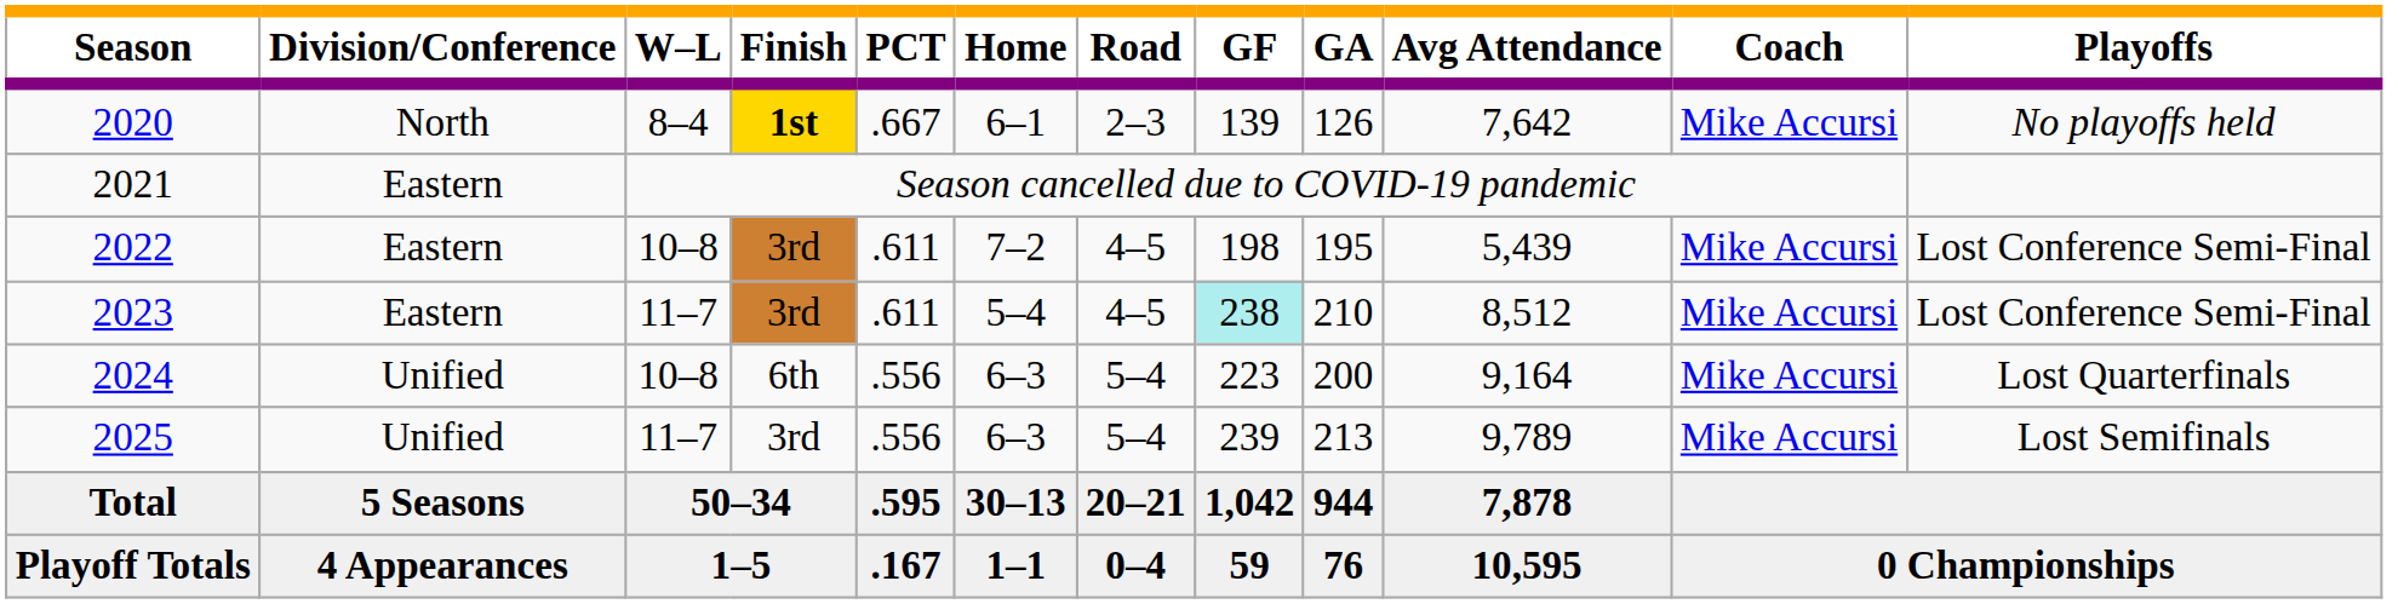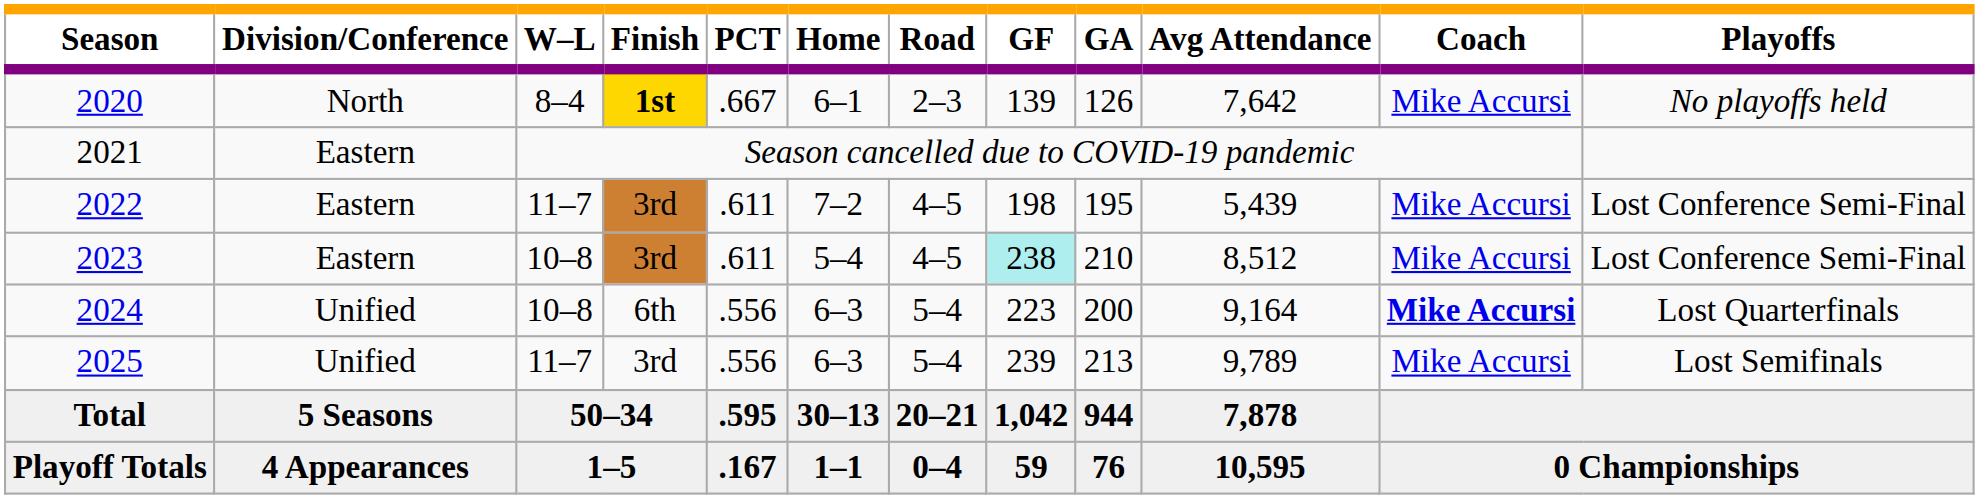 <table class="wikitable" style="text-align:center">
 <tr>
 <th style="background:#FFFFFF;border-top:orange 5px solid;border-bottom:purple 5px solid;">Season</th>
 <th style="background:#FFFFFF;border-top:orange 5px solid;border-bottom:purple 5px solid;">Division/Conference</th>
 <th style="background:#FFFFFF;border-top:orange 5px solid;border-bottom:purple 5px solid;">W–L</th>
 <th style="background:#FFFFFF;border-top:orange 5px solid;border-bottom:purple 5px solid;">Finish</th>
 <th style="background:#FFFFFF;border-top:orange 5px solid;border-bottom:purple 5px solid;">PCT</th>
 <th style="background:#FFFFFF;border-top:orange 5px solid;border-bottom:purple 5px solid;">Home</th>
 <th style="background:#FFFFFF;border-top:orange 5px solid;border-bottom:purple 5px solid;">Road</th>
 <th style="background:#FFFFFF;border-top:orange 5px solid;border-bottom:purple 5px solid;">GF</th>
 <th style="background:#FFFFFF;border-top:orange 5px solid;border-bottom:purple 5px solid;">GA</th>
 <th style="background:#FFFFFF;border-top:orange 5px solid;border-bottom:purple 5px solid;">Avg Attendance</th>
 <th style="background:#FFFFFF;border-top:orange 5px solid;border-bottom:purple 5px solid;">Coach</th>
 <th style="background:#FFFFFF;border-top:orange 5px solid;border-bottom:purple 5px solid;">Playoffs</th>
 </tr>
 <tr>
 <td><a href='#'>2020</a></td>
 <td>North</td>
 <td>8–4</td>
 <td bgcolor="gold"><strong>1st</strong></td>
 <td>.667</td>
 <td>6–1</td>
 <td>2–3</td>
 <td>139</td>
 <td>126</td>
 <td>7,642</td>
 <td><a href='#'>Mike Accursi</a></td>
 <td><em>No playoffs held</em></td>
 </tr>
 <tr>
 <td>2021</td>
 <td>Eastern</td>
 <td colspan="9"><em>Season cancelled due to COVID-19 pandemic</em></td>
 </tr>
 <tr>
 <td><a href='#'>2022</a></td>
 <td>Eastern</td>
-<td>10–8</td>
+<td>11–7</td>
 <td bgcolor="CD7F32">3rd</td>
 <td>.611</td>
 <td>7–2</td>
 <td>4–5</td>
 <td>198</td>
 <td>195</td>
 <td>5,439</td>
 <td><a href='#'>Mike Accursi</a></td>
 <td>Lost Conference Semi-Final</td>
 </tr>
 <tr>
 <td><a href='#'>2023</a></td>
 <td>Eastern</td>
-<td>11–7</td>
+<td>10–8</td>
 <td bgcolor="CD7F32">3rd</td>
 <td>.611</td>
 <td>5–4</td>
 <td>4–5</td>
 <td style="background: paleturquoise;">238</td>
 <td>210</td>
 <td>8,512</td>
 <td><a href='#'>Mike Accursi</a></td>
 <td>Lost Conference Semi-Final</td>
 </tr>
 <tr>
 <td><a href='#'>2024</a></td>
 <td>Unified</td>
 <td>10–8</td>
 <td>6th</td>
 <td>.556</td>
 <td>6–3</td>
 <td>5–4</td>
 <td>223</td>
 <td>200</td>
 <td>9,164</td>
-<td><a href='#'>Mike Accursi</a></td>
+<td><strong><a href='#'>Mike Accursi</a></strong></td>
 <td>Lost Quarterfinals</td>
 </tr>
 <tr>
 <td><a href='#'>2025</a></td>
 <td>Unified</td>
 <td>11–7</td>
 <td>3rd</td>
 <td>.556</td>
 <td>6–3</td>
 <td>5–4</td>
 <td>239</td>
 <td>213</td>
 <td>9,789</td>
 <td><a href='#'>Mike Accursi</a></td>
 <td>Lost Semifinals</td>
 </tr>
 <tr bgcolor="#f0f0f0" align="center">
 <td><strong>Total</strong></td>
 <td><strong>5 Seasons</strong></td>
 <td colspan="2"><strong>50–34</strong></td>
 <td><strong>.595</strong></td>
 <td><strong>30–13</strong></td>
 <td><strong>20–21</strong></td>
 <td><strong>1,042</strong></td>
 <td><strong>944</strong></td>
 <td><strong>7,878</strong></td>
 <td colspan="2"></td>
 </tr>
 <tr bgcolor="#f0f0f0" align="center">
 <td><strong>Playoff Totals</strong></td>
 <td><strong>4 Appearances</strong></td>
 <td colspan="2"><strong>1–5</strong></td>
 <td><strong>.167</strong></td>
 <td><strong>1–1</strong></td>
 <td><strong>0–4</strong></td>
 <td><strong>59</strong></td>
 <td><strong>76</strong></td>
 <td><strong>10,595</strong></td>
 <td colspan="2"><strong>0 Championships</strong></td>
 </tr>
 </table>
